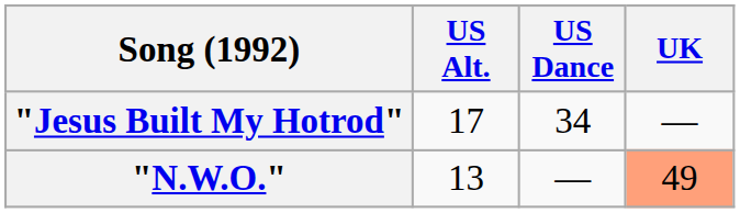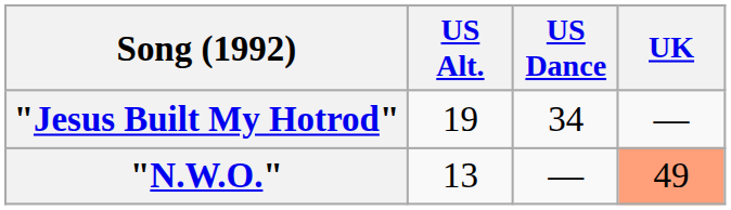 <table class="wikitable plainrowheaders">
 <tr>
 <th scope="col">Song (1992)</th>
 <th style="width:3em;font-size:85%"><a href='#'>US<br>Alt.</a><br></th>
 <th style="width:3em;font-size:85%"><a href='#'>US<br>Dance</a><br></th>
 <th style="width:3em;font-size:85%"><a href='#'>UK</a><br></th>
 </tr>
 <tr>
 <th scope="row">"<a href='#'>Jesus Built My Hotrod</a>"</th>
-<td align="center">17</td>
+<td align="center">19</td>
 <td align="center">34</td>
 <td align="center">—</td>
 </tr>
 <tr>
 <th scope="row">"<a href='#'>N.W.O.</a>"</th>
 <td align="center">13</td>
 <td align="center">—</td>
 <td align="center" style="background: lightsalmon;">49</td>
 </tr>
 </table>
